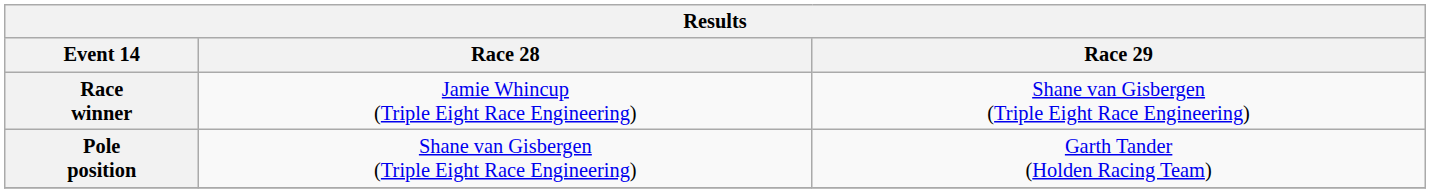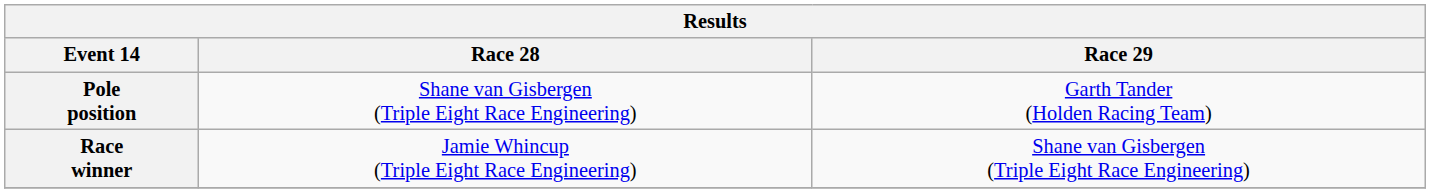 <table class="wikitable collapsible collapsed" align="center" width="75%" style="font-size: 85%; max-width: 950px">
 <tr>
 <th colspan="3">Results</th>
 </tr>
 <tr>
 <th>Event 14</th>
 <th>Race 28</th>
 <th>Race 29</th>
 </tr>
 <tr>
+<th>Pole<br>position</th>
+<td align="center"> <a href='#'>Shane van Gisbergen</a><br>(<a href='#'>Triple Eight Race Engineering</a>)</td>
+<td align="center"> <a href='#'>Garth Tander</a><br>(<a href='#'>Holden Racing Team</a>)</td>
+</tr>
+<tr>
 <th>Race<br>winner</th>
 <td align="center"> <a href='#'>Jamie Whincup</a><br>(<a href='#'>Triple Eight Race Engineering</a>)</td>
 <td align="center"> <a href='#'>Shane van Gisbergen</a><br>(<a href='#'>Triple Eight Race Engineering</a>)</td>
 </tr>
 <tr>
-<th>Pole<br>position</th>
-<td align="center"> <a href='#'>Shane van Gisbergen</a><br>(<a href='#'>Triple Eight Race Engineering</a>)</td>
-<td align="center"> <a href='#'>Garth Tander</a><br>(<a href='#'>Holden Racing Team</a>)</td>
-</tr>
-<tr>
 </tr>
 </table>
